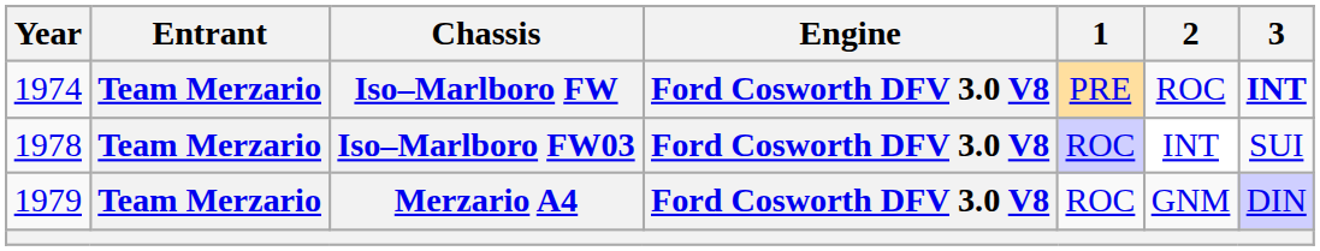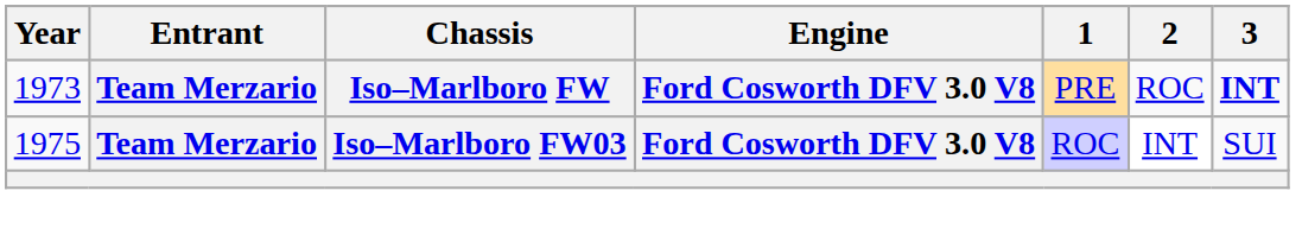 <table class="wikitable" style="text-align:center; font-size:85%">
 <tr>
 <th>Year</th>
 <th>Entrant</th>
 <th>Chassis</th>
 <th>Engine</th>
 <th>1</th>
 <th>2</th>
 <th>3</th>
 </tr>
 <tr>
-<td><a href='#'>1974</a></td>
+<td><a href='#'>1973</a></td>
 <th nowrap><a href='#'>Team Merzario</a></th>
 <th nowrap><a href='#'>Iso–Marlboro</a> <a href='#'>FW</a></th>
 <th nowrap><a href='#'>Ford Cosworth DFV</a> 3.0 <a href='#'>V8</a></th>
 <td style="background:#FFDF9F;"><a href='#'>PRE</a><br></td>
 <td><a href='#'>ROC</a></td>
 <td><strong><a href='#'>INT</a></strong></td>
 </tr>
 <tr>
-<td><a href='#'>1978</a></td>
+<td><a href='#'>1975</a></td>
 <th nowrap><a href='#'>Team Merzario</a></th>
 <th nowrap><a href='#'>Iso–Marlboro</a> <a href='#'>FW03</a></th>
 <th nowrap><a href='#'>Ford Cosworth DFV</a> 3.0 <a href='#'>V8</a></th>
 <td style="background:#CFCFFF;"><a href='#'>ROC</a><br></td>
 <td style="background:#FFFFFF;"><a href='#'>INT</a><br></td>
 <td><a href='#'>SUI</a></td>
 </tr>
 <tr>
-<td><a href='#'>1979</a></td>
-<th nowrap><a href='#'>Team Merzario</a></th>
-<th nowrap><a href='#'>Merzario</a> <a href='#'>A4</a></th>
-<th nowrap><a href='#'>Ford Cosworth DFV</a> 3.0 <a href='#'>V8</a></th>
-<td><a href='#'>ROC</a></td>
-<td><a href='#'>GNM</a></td>
-<td style="background:#CFCFFF;"><a href='#'>DIN</a><br></td>
-</tr>
-<tr>
 <th colspan="7"></th>
 </tr>
 </table>
